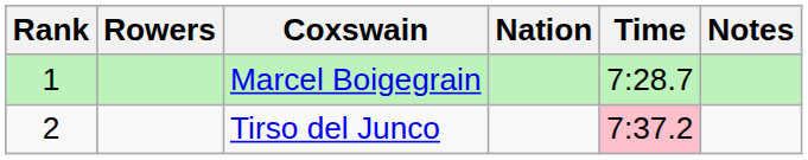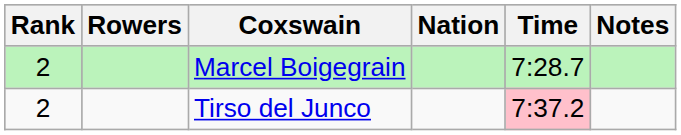 <table class="wikitable sortable" style="text-align:center">
 <tr>
 <th>Rank</th>
 <th>Rowers</th>
 <th>Coxswain</th>
 <th>Nation</th>
 <th>Time</th>
 <th>Notes</th>
 </tr>
 <tr bgcolor=bbf3bb>
-<td>1</td>
+<td>2</td>
 <td align=left></td>
 <td align=left><a href='#'>Marcel Boigegrain</a></td>
 <td align=left></td>
 <td>7:28.7</td>
 <td></td>
 </tr>
 <tr>
 <td>2</td>
 <td align=left></td>
 <td align=left><a href='#'>Tirso del Junco</a></td>
 <td align=left></td>
 <td style="background: pink;">7:37.2</td>
 <td></td>
 </tr>
 </table>
